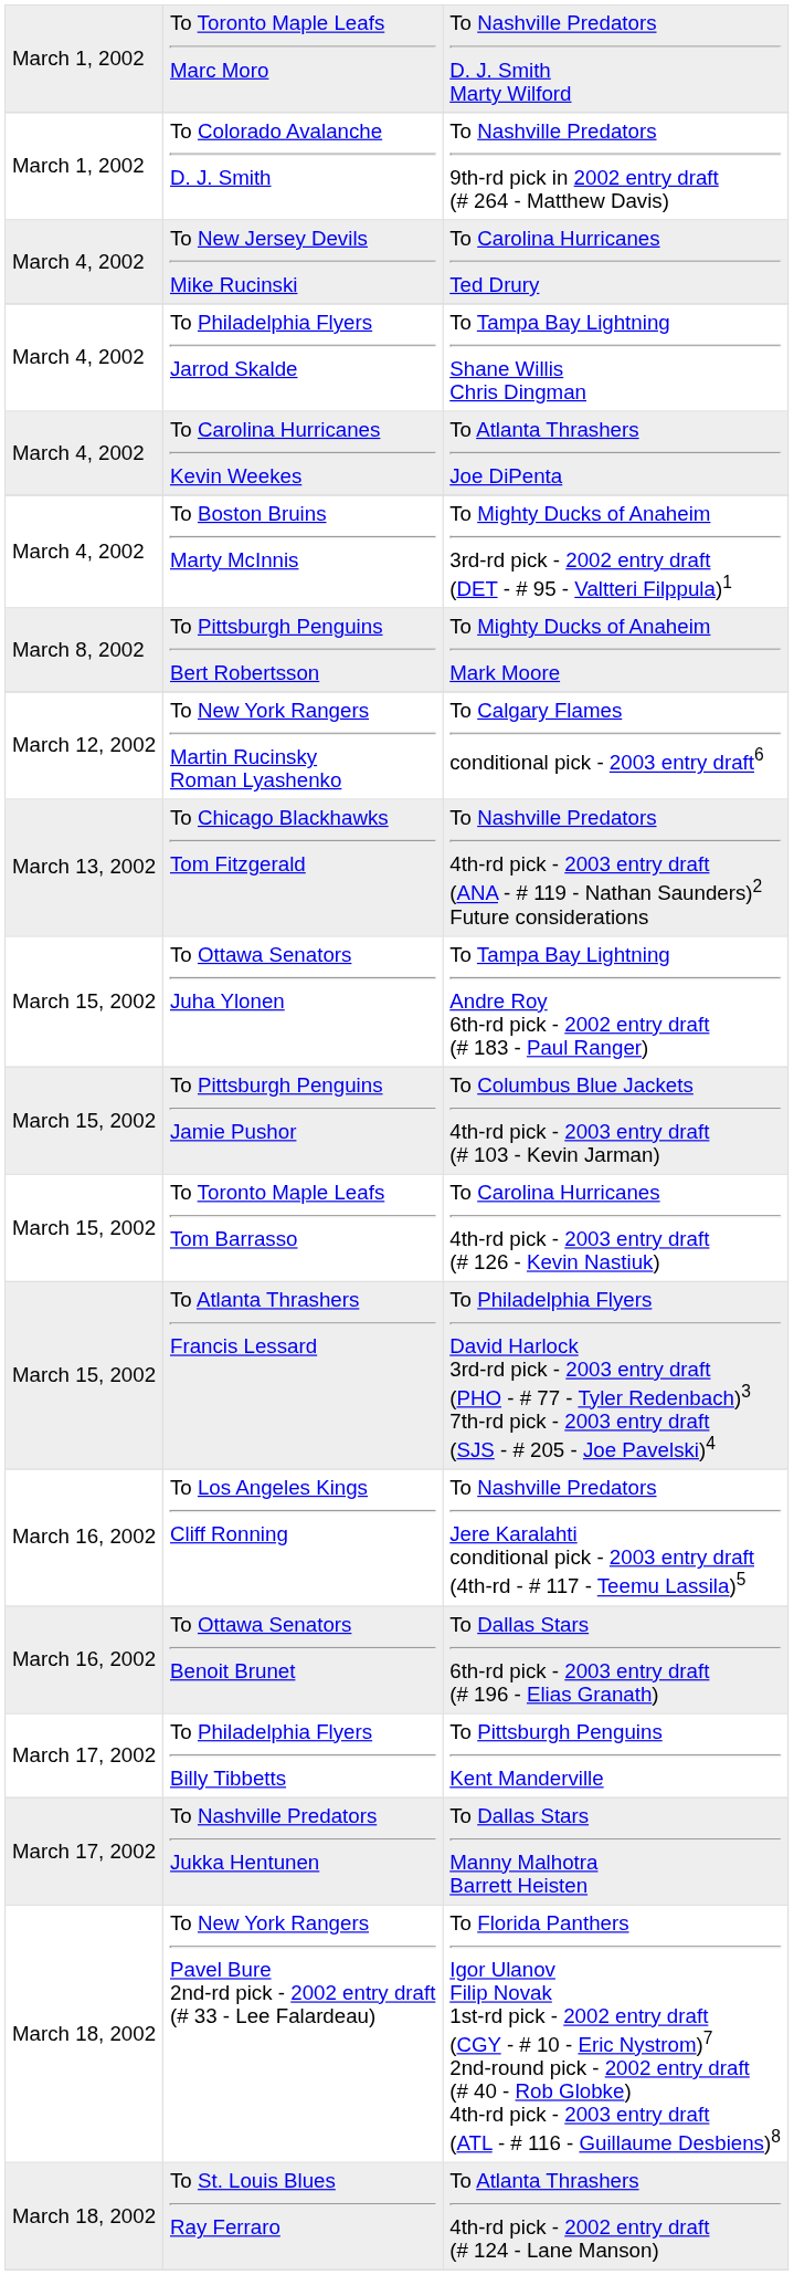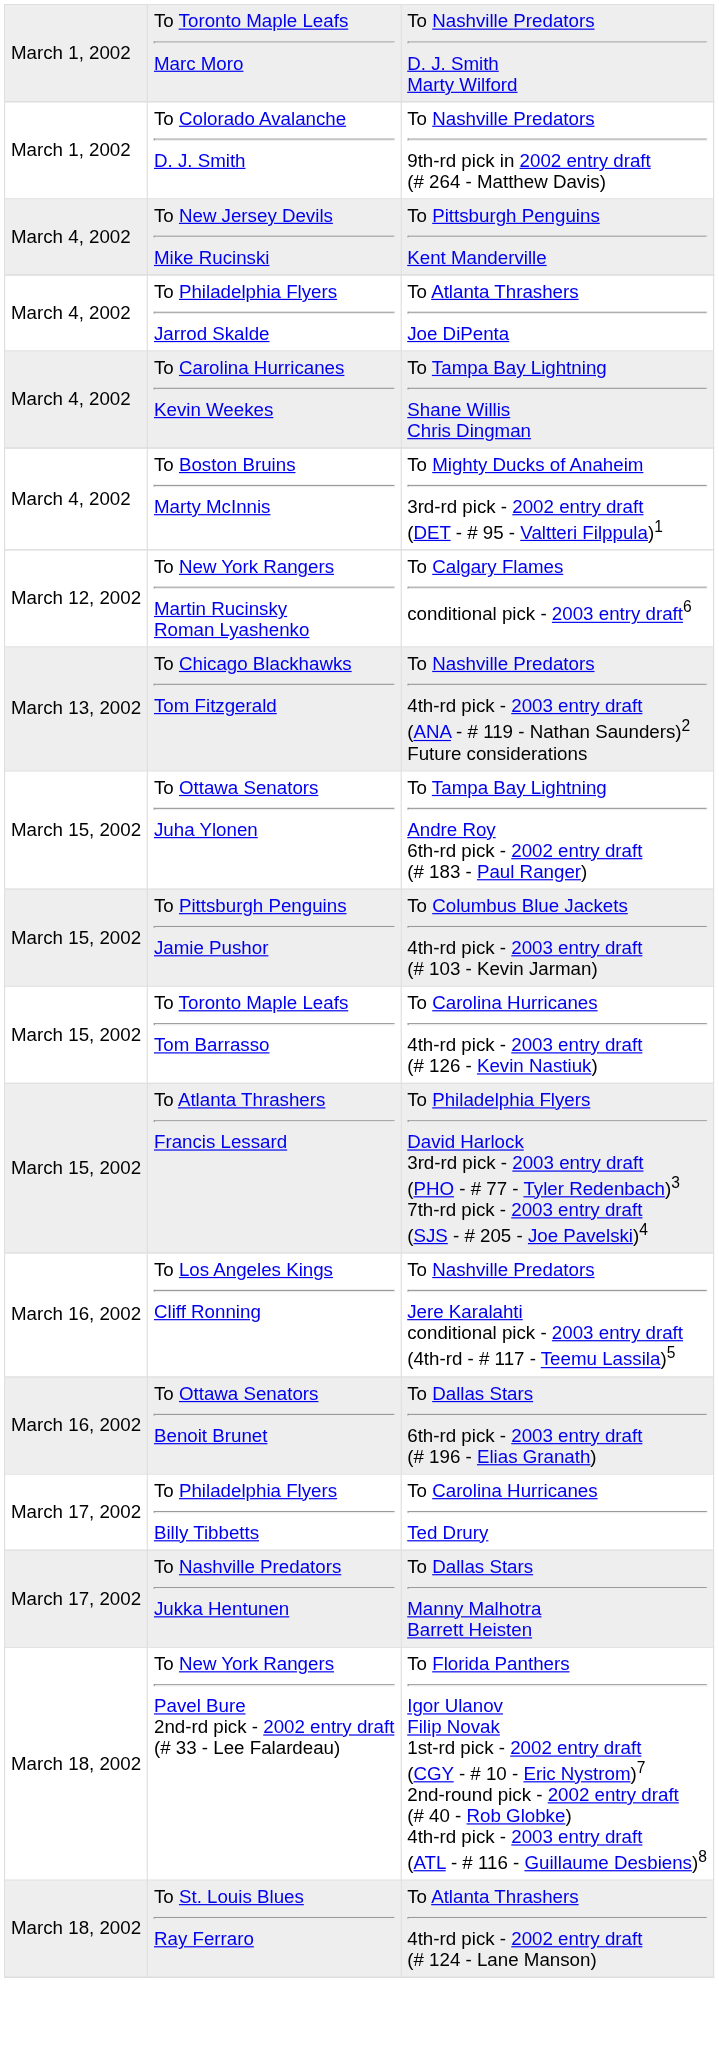 <table border=1 style="border-collapse:collapse" bordercolor="#DFDFDF"  cellpadding="5">
 <tr bgcolor="#eeeeee">
 <td>March 1, 2002</td>
 <td valign="top">To <a href='#'>Toronto Maple Leafs</a> <hr><a href='#'>Marc Moro</a></td>
 <td valign="top">To <a href='#'>Nashville Predators</a> <hr><a href='#'>D. J. Smith</a> <br><a href='#'>Marty Wilford</a></td>
 </tr>
 <tr>
 </tr>
 <tr>
 <td>March 1, 2002</td>
 <td valign="top">To <a href='#'>Colorado Avalanche</a> <hr><a href='#'>D. J. Smith</a></td>
 <td valign="top">To <a href='#'>Nashville Predators</a> <hr>9th-rd pick in <a href='#'>2002 entry draft</a> <br>(# 264 - Matthew Davis)</td>
 </tr>
 <tr bgcolor="#eeeeee">
 <td>March 4, 2002</td>
 <td valign="top">To <a href='#'>New Jersey Devils</a> <hr><a href='#'>Mike Rucinski</a></td>
-<td valign="top">To <a href='#'>Carolina Hurricanes</a> <hr><a href='#'>Ted Drury</a></td>
+<td valign="top">To <a href='#'>Pittsburgh Penguins</a> <hr><a href='#'>Kent Manderville</a></td>
 </tr>
 <tr>
 </tr>
 <tr>
 <td>March 4, 2002</td>
 <td valign="top">To <a href='#'>Philadelphia Flyers</a> <hr><a href='#'>Jarrod Skalde</a></td>
-<td valign="top">To <a href='#'>Tampa Bay Lightning</a> <hr><a href='#'>Shane Willis</a> <br><a href='#'>Chris Dingman</a></td>
+<td valign="top">To <a href='#'>Atlanta Thrashers</a> <hr><a href='#'>Joe DiPenta</a></td>
 </tr>
 <tr bgcolor="#eeeeee">
 <td>March 4, 2002</td>
 <td valign="top">To <a href='#'>Carolina Hurricanes</a> <hr><a href='#'>Kevin Weekes</a></td>
-<td valign="top">To <a href='#'>Atlanta Thrashers</a> <hr><a href='#'>Joe DiPenta</a></td>
+<td valign="top">To <a href='#'>Tampa Bay Lightning</a> <hr><a href='#'>Shane Willis</a> <br><a href='#'>Chris Dingman</a></td>
 </tr>
 <tr>
 </tr>
 <tr>
 <td>March 4, 2002</td>
 <td valign="top">To <a href='#'>Boston Bruins</a> <hr><a href='#'>Marty McInnis</a></td>
 <td valign="top">To <a href='#'>Mighty Ducks of Anaheim</a> <hr>3rd-rd pick - <a href='#'>2002 entry draft</a> <br>(<a href='#'>DET</a> - # 95 - <a href='#'>Valtteri Filppula</a>)<sup>1</sup></td>
-</tr>
-<tr bgcolor="#eeeeee">
-<td>March 8, 2002</td>
-<td valign="top">To <a href='#'>Pittsburgh Penguins</a> <hr><a href='#'>Bert Robertsson</a></td>
-<td valign="top">To <a href='#'>Mighty Ducks of Anaheim</a> <hr><a href='#'>Mark Moore</a></td>
 </tr>
 <tr>
 </tr>
 <tr>
 <td>March 12, 2002</td>
 <td valign="top">To <a href='#'>New York Rangers</a> <hr><a href='#'>Martin Rucinsky</a><br><a href='#'>Roman Lyashenko</a></td>
 <td valign="top">To <a href='#'>Calgary Flames</a> <hr>conditional pick - <a href='#'>2003 entry draft</a><sup>6</sup></td>
 </tr>
 <tr bgcolor="#eeeeee">
 <td>March 13, 2002</td>
 <td valign="top">To <a href='#'>Chicago Blackhawks</a> <hr><a href='#'>Tom Fitzgerald</a></td>
 <td valign="top">To <a href='#'>Nashville Predators</a> <hr>4th-rd pick - <a href='#'>2003 entry draft</a> <br>(<a href='#'>ANA</a> - # 119 - Nathan Saunders)<sup>2</sup><br>Future considerations</td>
 </tr>
 <tr>
 <td>March 15, 2002</td>
 <td valign="top">To <a href='#'>Ottawa Senators</a> <hr><a href='#'>Juha Ylonen</a></td>
 <td valign="top">To <a href='#'>Tampa Bay Lightning</a> <hr><a href='#'>Andre Roy</a> <br>6th-rd pick - <a href='#'>2002 entry draft</a> <br>(# 183 - <a href='#'>Paul Ranger</a>)</td>
 </tr>
 <tr bgcolor="#eeeeee">
 <td>March 15, 2002</td>
 <td valign="top">To <a href='#'>Pittsburgh Penguins</a> <hr><a href='#'>Jamie Pushor</a></td>
 <td valign="top">To <a href='#'>Columbus Blue Jackets</a> <hr>4th-rd pick - <a href='#'>2003 entry draft</a> <br>(# 103 - Kevin Jarman)</td>
 </tr>
 <tr>
 <td>March 15, 2002</td>
 <td valign="top">To <a href='#'>Toronto Maple Leafs</a> <hr><a href='#'>Tom Barrasso</a></td>
 <td valign="top">To <a href='#'>Carolina Hurricanes</a> <hr>4th-rd pick - <a href='#'>2003 entry draft</a> <br>(# 126 - <a href='#'>Kevin Nastiuk</a>)</td>
 </tr>
 <tr bgcolor="#eeeeee">
 <td>March 15, 2002</td>
 <td valign="top">To <a href='#'>Atlanta Thrashers</a> <hr><a href='#'>Francis Lessard</a></td>
 <td valign="top">To <a href='#'>Philadelphia Flyers</a> <hr><a href='#'>David Harlock</a><br>3rd-rd pick - <a href='#'>2003 entry draft</a> <br>(<a href='#'>PHO</a> - # 77 - <a href='#'>Tyler Redenbach</a>)<sup>3</sup><br>7th-rd pick - <a href='#'>2003 entry draft</a> <br>(<a href='#'>SJS</a> - # 205 - <a href='#'>Joe Pavelski</a>)<sup>4</sup></td>
 </tr>
 <tr>
 <td>March 16, 2002</td>
 <td valign="top">To <a href='#'>Los Angeles Kings</a> <hr><a href='#'>Cliff Ronning</a></td>
 <td valign="top">To <a href='#'>Nashville Predators</a> <hr><a href='#'>Jere Karalahti</a><br>conditional pick - <a href='#'>2003 entry draft</a><br>(4th-rd - # 117 - <a href='#'>Teemu Lassila</a>)<sup>5</sup></td>
 </tr>
 <tr bgcolor="#eeeeee">
 <td>March 16, 2002</td>
 <td valign="top">To <a href='#'>Ottawa Senators</a> <hr><a href='#'>Benoit Brunet</a></td>
 <td valign="top">To <a href='#'>Dallas Stars</a> <hr>6th-rd pick - <a href='#'>2003 entry draft</a> <br>(# 196 - <a href='#'>Elias Granath</a>)</td>
 </tr>
 <tr>
 <td>March 17, 2002</td>
 <td valign="top">To <a href='#'>Philadelphia Flyers</a> <hr><a href='#'>Billy Tibbetts</a></td>
-<td valign="top">To <a href='#'>Pittsburgh Penguins</a> <hr><a href='#'>Kent Manderville</a></td>
+<td valign="top">To <a href='#'>Carolina Hurricanes</a> <hr><a href='#'>Ted Drury</a></td>
 </tr>
 <tr bgcolor="#eeeeee">
 <td>March 17, 2002</td>
 <td valign="top">To <a href='#'>Nashville Predators</a> <hr><a href='#'>Jukka Hentunen</a></td>
 <td valign="top">To <a href='#'>Dallas Stars</a> <hr><a href='#'>Manny Malhotra</a> <br><a href='#'>Barrett Heisten</a></td>
 </tr>
 <tr>
 <td>March 18, 2002</td>
 <td valign="top">To <a href='#'>New York Rangers</a> <hr><a href='#'>Pavel Bure</a><br>2nd-rd pick - <a href='#'>2002 entry draft</a><br>(# 33 - Lee Falardeau)</td>
 <td valign="top">To <a href='#'>Florida Panthers</a> <hr><a href='#'>Igor Ulanov</a><br><a href='#'>Filip Novak</a><br>1st-rd pick - <a href='#'>2002 entry draft</a><br>(<a href='#'>CGY</a> - # 10 - <a href='#'>Eric Nystrom</a>)<sup>7</sup><br>2nd-round pick - <a href='#'>2002 entry draft</a><br>(# 40 - <a href='#'>Rob Globke</a>)<br>4th-rd pick - <a href='#'>2003 entry draft</a><br>(<a href='#'>ATL</a> - # 116 - <a href='#'>Guillaume Desbiens</a>)<sup>8</sup></td>
 </tr>
 <tr bgcolor="#eeeeee">
 <td>March 18, 2002</td>
 <td valign="top">To <a href='#'>St. Louis Blues</a> <hr><a href='#'>Ray Ferraro</a></td>
 <td valign="top">To <a href='#'>Atlanta Thrashers</a> <hr>4th-rd pick - <a href='#'>2002 entry draft</a> <br>(# 124 - Lane Manson)</td>
 </tr>
 <tr>
 </tr>
 </table>
